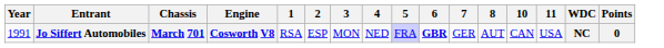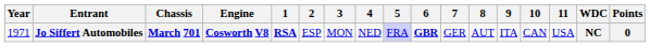 <table class="wikitable" style="text-align:center; font-size:90%">
 <tr>
 <th>Year</th>
 <th>Entrant</th>
 <th>Chassis</th>
 <th>Engine</th>
 <th>1</th>
 <th>2</th>
 <th>3</th>
 <th>4</th>
 <th>5</th>
 <th>6</th>
 <th>7</th>
 <th>8</th>
+<th>9</th>
 <th>10</th>
 <th>11</th>
 <th>WDC</th>
 <th>Points</th>
 </tr>
 <tr>
-<td><a href='#'>1991</a></td>
+<td><a href='#'>1971</a></td>
 <th><a href='#'>Jo Siffert</a> Automobiles</th>
 <th><a href='#'>March</a> <a href='#'>701</a></th>
 <th><a href='#'>Cosworth</a> <a href='#'>V8</a></th>
-<td><a href='#'>RSA</a></td>
+<td><strong><a href='#'>RSA</a></strong></td>
 <td><a href='#'>ESP</a></td>
 <td><a href='#'>MON</a></td>
 <td><a href='#'>NED</a></td>
 <td style="background:#CFCFFF;"><a href='#'>FRA</a><br></td>
 <td><strong><a href='#'>GBR</a></strong></td>
 <td><a href='#'>GER</a></td>
 <td><a href='#'>AUT</a></td>
+<td><a href='#'>ITA</a></td>
 <td><a href='#'>CAN</a></td>
 <td><a href='#'>USA</a></td>
 <th>NC</th>
 <th>0</th>
 </tr>
 </table>
